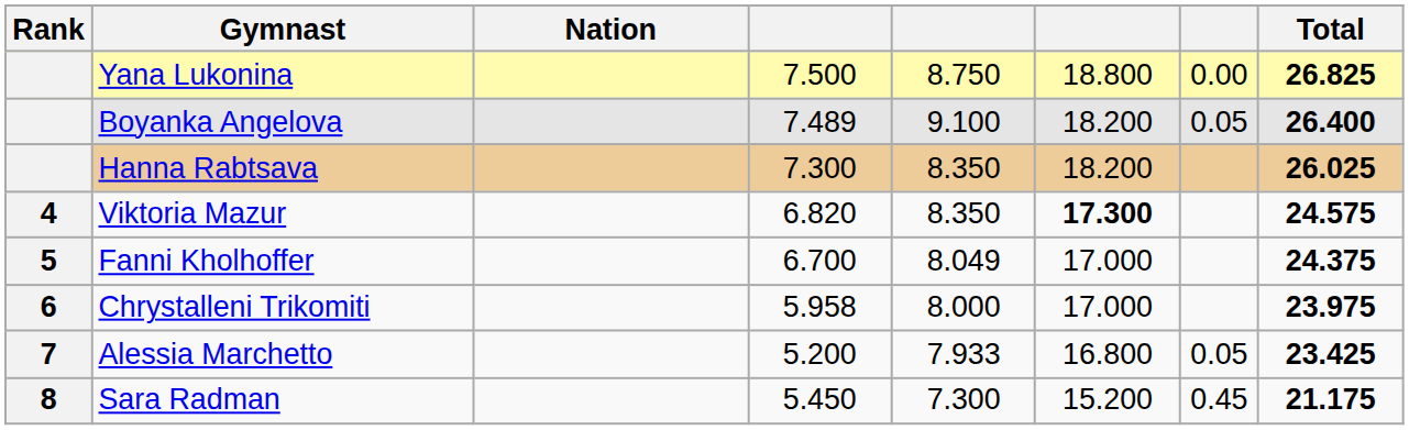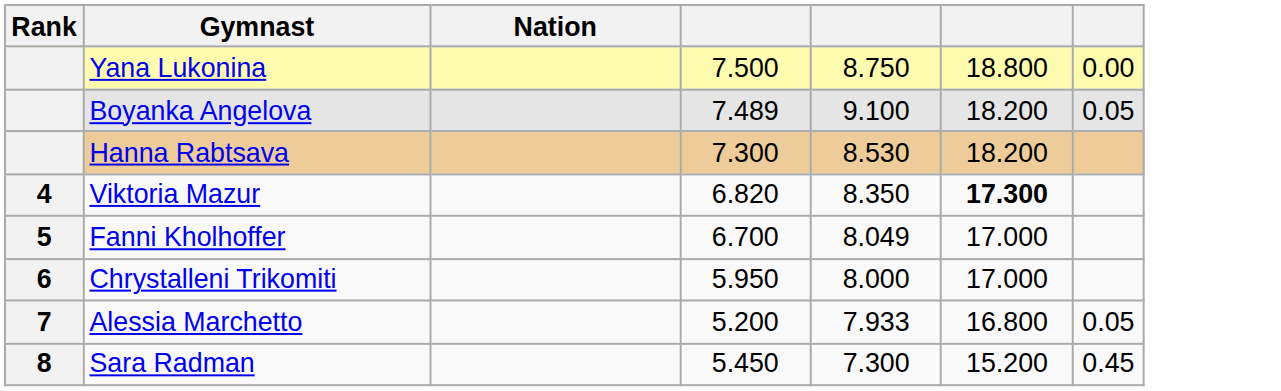 <table class="wikitable sortable" style="text-align:center; font-size:85%">
 <tr>
 <th scope="col" style="width:20px;">Rank</th>
 <th ! scope="col" style="width:170px;">Gymnast</th>
 <th ! scope="col" style="width:120px;">Nation</th>
 <th ! scope="col" style="width:60px;"></th>
 <th ! scope="col" style="width:60px;"></th>
 <th ! scope="col" style="width:60px;"></th>
 <th ! scope="col" style="width:30px;"></th>
-<th ! scope="col" style="width:60px;">Total</th>
 </tr>
 <tr style="background:#fffcaf;">
 <th scope=row style="text-align:center"></th>
 <td align=left><a href='#'>Yana Lukonina</a></td>
 <td style="text-align:left;"></td>
 <td>7.500</td>
 <td>8.750</td>
 <td>18.800</td>
 <td>0.00</td>
-<td><strong>26.825</strong></td>
 </tr>
 <tr style="background:#e5e5e5;">
 <th scope=row style="text-align:center"></th>
 <td align=left><a href='#'>Boyanka Angelova</a></td>
 <td style="text-align:left;"></td>
 <td>7.489</td>
 <td>9.100</td>
 <td>18.200</td>
 <td>0.05</td>
-<td><strong>26.400</strong></td>
 </tr>
 <tr style="background:#ec9;">
 <th scope=row style="text-align:center"></th>
 <td align=left><a href='#'>Hanna Rabtsava</a></td>
 <td style="text-align:left;"></td>
 <td>7.300</td>
-<td>8.350</td>
+<td>8.530</td>
 <td>18.200</td>
 <td></td>
-<td><strong>26.025</strong></td>
 </tr>
 <tr>
 <th scope=row style="text-align:center">4</th>
 <td align=left><a href='#'>Viktoria Mazur</a></td>
 <td style="text-align:left;"></td>
 <td>6.820</td>
 <td>8.350</td>
 <td><strong>17.300</strong></td>
 <td></td>
-<td><strong>24.575</strong></td>
 </tr>
 <tr>
 <th scope=row style="text-align:center">5</th>
 <td align=left><a href='#'>Fanni Kholhoffer</a></td>
 <td style="text-align:left;"></td>
 <td>6.700</td>
 <td>8.049</td>
 <td>17.000</td>
 <td></td>
-<td><strong>24.375</strong></td>
 </tr>
 <tr>
 <th scope=row style="text-align:center">6</th>
 <td align=left><a href='#'>Chrystalleni Trikomiti</a></td>
 <td style="text-align:left;"></td>
-<td>5.958</td>
+<td>5.950</td>
 <td>8.000</td>
 <td>17.000</td>
 <td></td>
-<td><strong>23.975</strong></td>
 </tr>
 <tr>
 <th scope=row style="text-align:center">7</th>
 <td align=left><a href='#'>Alessia Marchetto</a></td>
 <td style="text-align:left;"></td>
 <td>5.200</td>
 <td>7.933</td>
 <td>16.800</td>
 <td>0.05</td>
-<td><strong>23.425</strong></td>
 </tr>
 <tr>
 <th scope=row style="text-align:center">8</th>
 <td align=left><a href='#'>Sara Radman</a></td>
 <td style="text-align:left;"></td>
 <td>5.450</td>
 <td>7.300</td>
 <td>15.200</td>
 <td>0.45</td>
-<td><strong>21.175</strong></td>
 </tr>
 </table>
